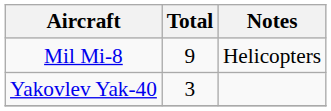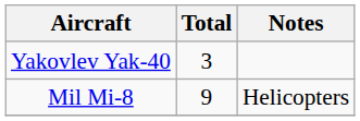 <table class="wikitable" style="border-collapse:collapse;text-align:center;margin:1em auto;">
 <tr>
 <th>Aircraft</th>
 <th>Total</th>
 <th>Notes</th>
 </tr>
 <tr>
+<td><a href='#'>Yakovlev Yak-40</a></td>
+<td>3</td>
+<td></td>
+</tr>
+<tr>
 <td><a href='#'>Mil Mi-8</a></td>
 <td>9</td>
 <td>Helicopters</td>
 </tr>
 <tr>
-<td><a href='#'>Yakovlev Yak-40</a></td>
-<td>3</td>
-<td></td>
-</tr>
-<tr>
 </tr>
 </table>
